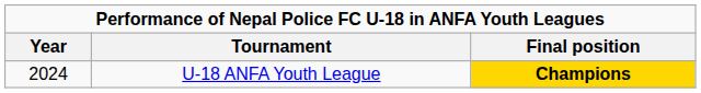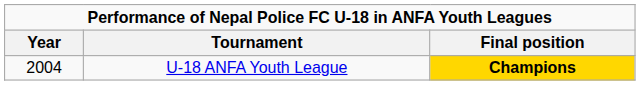 <table class="wikitable sortable" style="text-align:center; font-size:90%; width:45%;">
 <tr>
 <td colspan="3"><strong>Performance of Nepal Police FC U-18 in ANFA Youth Leagues</strong></td>
 </tr>
 <tr>
 <th style="text-align:center; width:"5%";">Year</th>
 <th style="text-align:center; width:"20%";">Tournament</th>
 <th style="text-align:center; width:"20%";">Final position</th>
 </tr>
 <tr>
-<td>2024</td>
+<td>2004</td>
 <td><a href='#'>U-18 ANFA Youth League</a></td>
 <td bgcolor=gold><strong>Champions</strong></td>
 </tr>
 </table>
